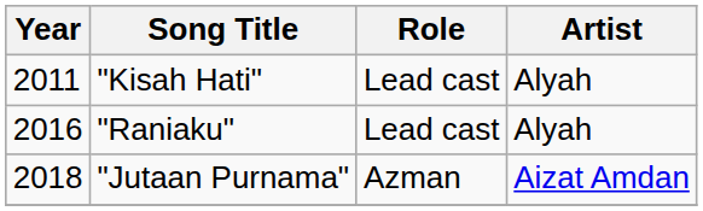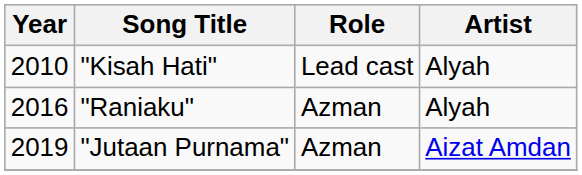 <table class="wikitable">
 <tr>
 <th>Year</th>
 <th>Song Title</th>
 <th>Role</th>
 <th>Artist</th>
 </tr>
 <tr>
-<td>2011</td>
+<td>2010</td>
 <td>"Kisah Hati"</td>
 <td>Lead cast</td>
 <td>Alyah</td>
 </tr>
 <tr>
 <td>2016</td>
 <td>"Raniaku"</td>
-<td>Lead cast</td>
+<td>Azman</td>
 <td>Alyah</td>
 </tr>
 <tr>
-<td>2018</td>
+<td>2019</td>
 <td>"Jutaan Purnama"</td>
 <td>Azman</td>
 <td><a href='#'>Aizat Amdan</a></td>
 </tr>
 <tr>
 </tr>
 </table>
